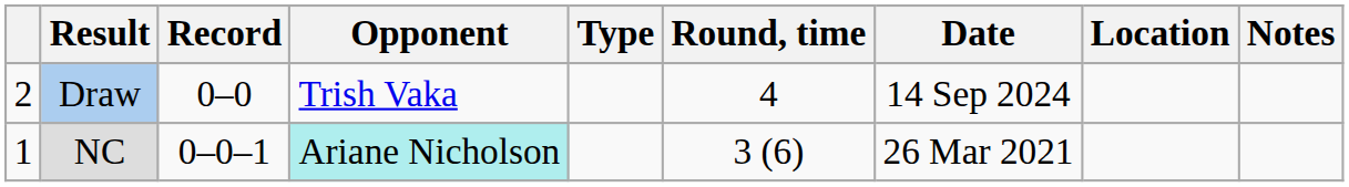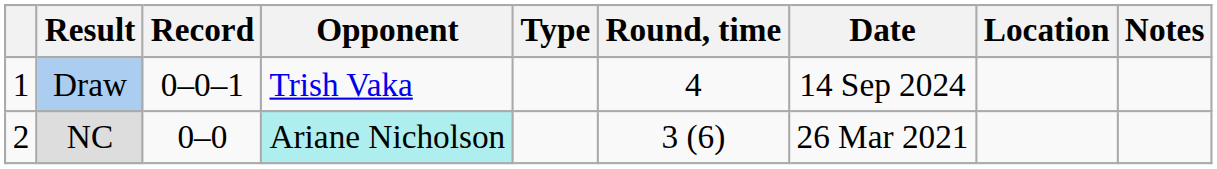 <table class="wikitable" style="text-align:center">
 <tr>
 <th></th>
 <th>Result</th>
 <th>Record</th>
 <th>Opponent</th>
 <th>Type</th>
 <th>Round, time</th>
 <th>Date</th>
 <th>Location</th>
 <th>Notes</th>
 </tr>
 <tr>
-<td>2</td>
+<td>1</td>
 <td style="background:#abcdef;">Draw</td>
-<td>0–0 <br></td>
+<td>0–0–1 <br></td>
 <td style="text-align:left;"><a href='#'>Trish Vaka</a></td>
 <td></td>
 <td>4</td>
 <td>14 Sep 2024</td>
 <td style="text-align:left;"></td>
 <td></td>
 </tr>
 <tr>
-<td>1</td>
+<td>2</td>
 <td style="background:#DDD">NC</td>
-<td>0–0–1 <br></td>
+<td>0–0 <br></td>
 <td style="background: paleturquoise; text-align:left;">Ariane Nicholson</td>
 <td></td>
 <td>3 (6)</td>
 <td>26 Mar 2021</td>
 <td style="text-align:left;"></td>
 <td></td>
 </tr>
 </table>
